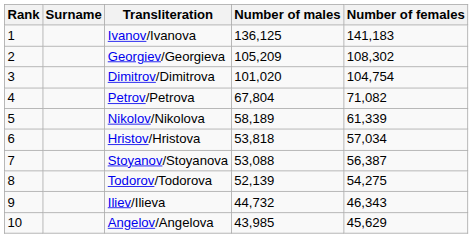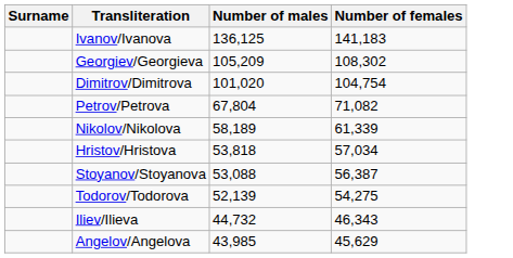 <table class="wikitable">
 <tr>
-<th>Rank</th>
 <th>Surname</th>
 <th>Transliteration</th>
 <th>Number of males</th>
 <th>Number of females</th>
 </tr>
 <tr>
-<td>1</td>
 <td></td>
 <td><a href='#'>Ivanov</a>/Ivanova</td>
 <td>136,125</td>
 <td>141,183</td>
 </tr>
 <tr>
-<td>2</td>
 <td></td>
 <td><a href='#'>Georgiev</a>/Georgieva</td>
 <td>105,209</td>
 <td>108,302</td>
 </tr>
 <tr>
-<td>3</td>
 <td></td>
 <td><a href='#'>Dimitrov</a>/Dimitrova</td>
 <td>101,020</td>
 <td>104,754</td>
 </tr>
 <tr>
-<td>4</td>
 <td></td>
 <td><a href='#'>Petrov</a>/Petrova</td>
 <td>67,804</td>
 <td>71,082</td>
 </tr>
 <tr>
-<td>5</td>
 <td></td>
 <td><a href='#'>Nikolov</a>/Nikolova</td>
 <td>58,189</td>
 <td>61,339</td>
 </tr>
 <tr>
-<td>6</td>
 <td></td>
 <td><a href='#'>Hristov</a>/Hristova</td>
 <td>53,818</td>
 <td>57,034</td>
 </tr>
 <tr>
-<td>7</td>
 <td></td>
 <td><a href='#'>Stoyanov</a>/Stoyanova</td>
 <td>53,088</td>
 <td>56,387</td>
 </tr>
 <tr>
-<td>8</td>
 <td></td>
 <td><a href='#'>Todorov</a>/Todorova</td>
 <td>52,139</td>
 <td>54,275</td>
 </tr>
 <tr>
-<td>9</td>
 <td></td>
 <td><a href='#'>Iliev</a>/Ilieva</td>
 <td>44,732</td>
 <td>46,343</td>
 </tr>
 <tr>
-<td>10</td>
 <td></td>
 <td><a href='#'>Angelov</a>/Angelova</td>
 <td>43,985</td>
 <td>45,629</td>
 </tr>
 </table>
